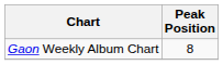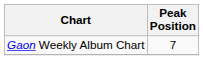 <table class="wikitable sortable">
 <tr>
 <th>Chart</th>
 <th>Peak<br>Position</th>
 </tr>
 <tr>
 <td><em><a href='#'>Gaon</a></em> Weekly Album Chart</td>
-<td align="center">8</td>
+<td align="center">7</td>
 </tr>
 <tr>
 </tr>
 </table>
